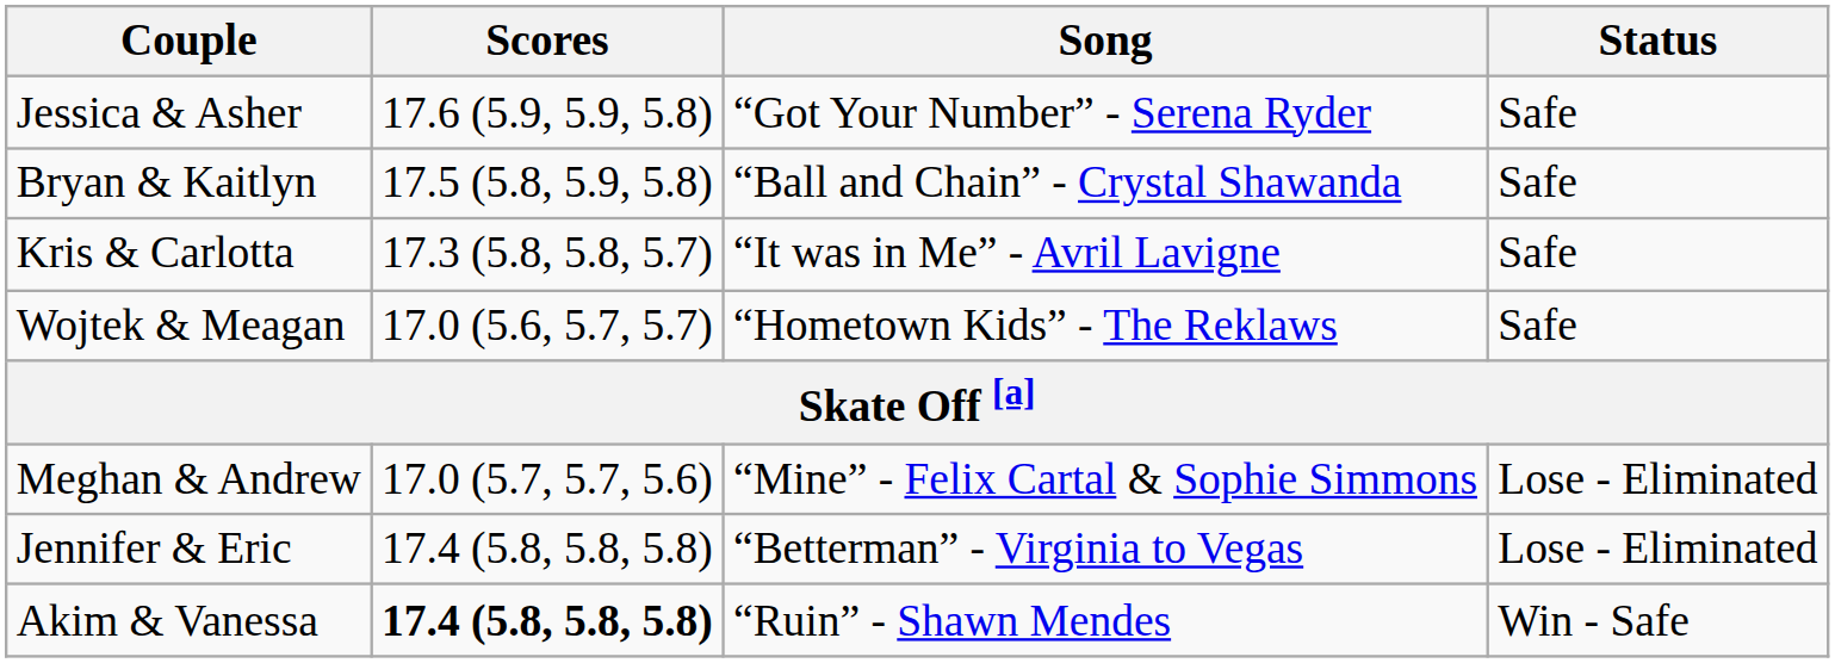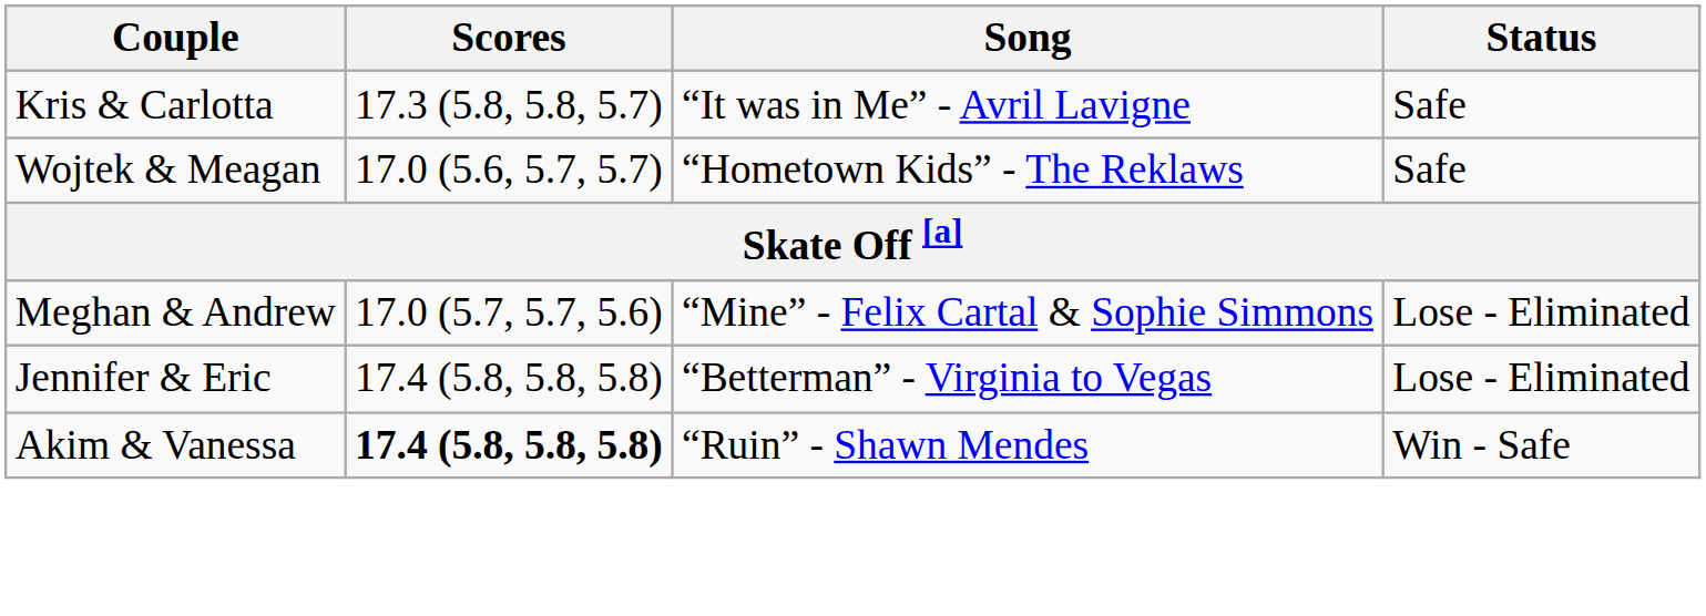 <table class="wikitable">
 <tr>
 <th>Couple</th>
 <th>Scores</th>
 <th>Song</th>
 <th>Status</th>
-</tr>
-<tr>
-<td>Jessica & Asher</td>
-<td>17.6 (5.9, 5.9, 5.8)</td>
-<td>“Got Your Number” - <a href='#'>Serena Ryder</a></td>
-<td>Safe</td>
-</tr>
-<tr>
-<td>Bryan & Kaitlyn</td>
-<td>17.5 (5.8, 5.9, 5.8)</td>
-<td>“Ball and Chain” - <a href='#'>Crystal Shawanda</a></td>
-<td>Safe</td>
 </tr>
 <tr>
 <td>Kris & Carlotta</td>
 <td>17.3 (5.8, 5.8, 5.7)</td>
 <td>“It was in Me” - <a href='#'>Avril Lavigne</a></td>
 <td>Safe</td>
 </tr>
 <tr>
 <td>Wojtek & Meagan</td>
 <td>17.0 (5.6, 5.7, 5.7)</td>
 <td>“Hometown Kids” - <a href='#'>The Reklaws</a></td>
 <td>Safe</td>
 </tr>
 <tr>
 <th colspan="4"><strong>Skate Off</strong> <sup><span></span><a href='#'><strong>[a]</strong></a></sup></th>
 </tr>
 <tr>
 <td>Meghan & Andrew</td>
 <td>17.0 (5.7, 5.7, 5.6)</td>
 <td>“Mine” - <a href='#'>Felix Cartal</a> & <a href='#'>Sophie Simmons</a></td>
 <td>Lose - Eliminated</td>
 </tr>
 <tr>
 <td>Jennifer & Eric</td>
 <td>17.4 (5.8, 5.8, 5.8)</td>
 <td>“Betterman” - <a href='#'>Virginia to Vegas</a></td>
 <td>Lose - Eliminated</td>
 </tr>
 <tr>
 <td>Akim & Vanessa</td>
 <td><strong>17.4 (5.8, 5.8, 5.8)</strong></td>
 <td>“Ruin” - <a href='#'>Shawn Mendes</a></td>
 <td>Win - Safe</td>
 </tr>
 </table>
